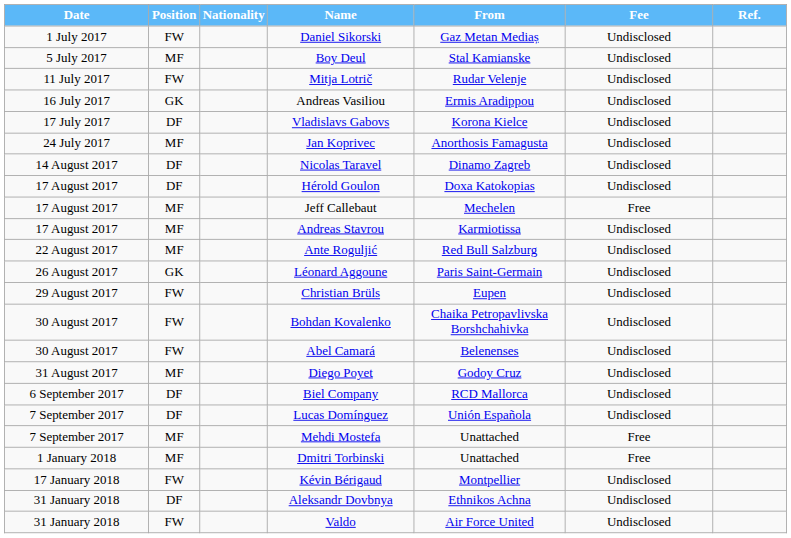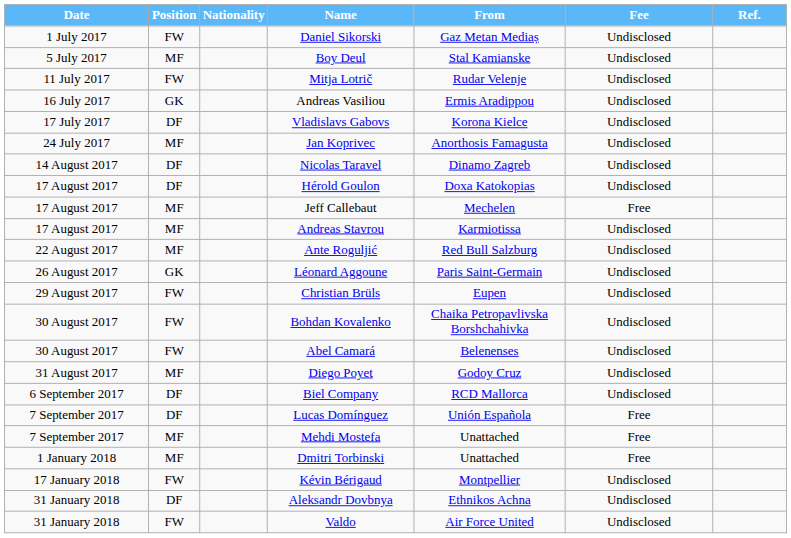 <table class="wikitable"  style="text-align:center; font-size:90%; ">
 <tr>
 <th style="background:#5BB8F8; color:white; width:200px;">Date</th>
 <th style="background:#5BB8F8; color:white; width:50px;">Position</th>
 <th style="background:#5BB8F8; color:white; width:50px;">Nationality</th>
 <th style="background:#5BB8F8; color:white; width:200px;">Name</th>
 <th style="background:#5BB8F8; color:white; width:200px;">From</th>
 <th style="background:#5BB8F8; color:white; width:200px;">Fee</th>
 <th style="background:#5BB8F8; color:white; width:100px;">Ref.</th>
 </tr>
 <tr>
 <td>1 July 2017</td>
 <td>FW</td>
 <td></td>
 <td><a href='#'>Daniel Sikorski</a></td>
 <td><a href='#'>Gaz Metan Mediaș</a></td>
 <td>Undisclosed</td>
 <td></td>
 </tr>
 <tr>
 <td>5 July 2017</td>
 <td>MF</td>
 <td></td>
 <td><a href='#'>Boy Deul</a></td>
 <td><a href='#'>Stal Kamianske</a></td>
 <td>Undisclosed</td>
 <td></td>
 </tr>
 <tr>
 <td>11 July 2017</td>
 <td>FW</td>
 <td></td>
 <td><a href='#'>Mitja Lotrič</a></td>
 <td><a href='#'>Rudar Velenje</a></td>
 <td>Undisclosed</td>
 <td></td>
 </tr>
 <tr>
 <td>16 July 2017</td>
 <td>GK</td>
 <td></td>
 <td>Andreas Vasiliou</td>
 <td><a href='#'>Ermis Aradippou</a></td>
 <td>Undisclosed</td>
 <td></td>
 </tr>
 <tr>
 <td>17 July 2017</td>
 <td>DF</td>
 <td></td>
 <td><a href='#'>Vladislavs Gabovs</a></td>
 <td><a href='#'>Korona Kielce</a></td>
 <td>Undisclosed</td>
 <td></td>
 </tr>
 <tr>
 <td>24 July 2017</td>
 <td>MF</td>
 <td></td>
 <td><a href='#'>Jan Koprivec</a></td>
 <td><a href='#'>Anorthosis Famagusta</a></td>
 <td>Undisclosed</td>
 <td></td>
 </tr>
 <tr>
 <td>14 August 2017</td>
 <td>DF</td>
 <td></td>
 <td><a href='#'>Nicolas Taravel</a></td>
 <td><a href='#'>Dinamo Zagreb</a></td>
 <td>Undisclosed</td>
 <td></td>
 </tr>
 <tr>
 <td>17 August 2017</td>
 <td>DF</td>
 <td></td>
 <td><a href='#'>Hérold Goulon</a></td>
 <td><a href='#'>Doxa Katokopias</a></td>
 <td>Undisclosed</td>
 <td></td>
 </tr>
 <tr>
 <td>17 August 2017</td>
 <td>MF</td>
 <td></td>
 <td>Jeff Callebaut</td>
 <td><a href='#'>Mechelen</a></td>
 <td>Free</td>
 <td></td>
 </tr>
 <tr>
 <td>17 August 2017</td>
 <td>MF</td>
 <td></td>
 <td><a href='#'>Andreas Stavrou</a></td>
 <td><a href='#'>Karmiotissa</a></td>
 <td>Undisclosed</td>
 <td></td>
 </tr>
 <tr>
 <td>22 August 2017</td>
 <td>MF</td>
 <td></td>
 <td><a href='#'>Ante Roguljić</a></td>
 <td><a href='#'>Red Bull Salzburg</a></td>
 <td>Undisclosed</td>
 <td></td>
 </tr>
 <tr>
 <td>26 August 2017</td>
 <td>GK</td>
 <td></td>
 <td><a href='#'>Léonard Aggoune</a></td>
 <td><a href='#'>Paris Saint-Germain</a></td>
 <td>Undisclosed</td>
 <td></td>
 </tr>
 <tr>
 <td>29 August 2017</td>
 <td>FW</td>
 <td></td>
 <td><a href='#'>Christian Brüls</a></td>
 <td><a href='#'>Eupen</a></td>
 <td>Undisclosed</td>
 <td></td>
 </tr>
 <tr>
 <td>30 August 2017</td>
 <td>FW</td>
 <td></td>
 <td><a href='#'>Bohdan Kovalenko</a></td>
 <td><a href='#'>Chaika Petropavlivska Borshchahivka</a></td>
 <td>Undisclosed</td>
 <td></td>
 </tr>
 <tr>
 <td>30 August 2017</td>
 <td>FW</td>
 <td></td>
 <td><a href='#'>Abel Camará</a></td>
 <td><a href='#'>Belenenses</a></td>
 <td>Undisclosed</td>
 <td></td>
 </tr>
 <tr>
 <td>31 August 2017</td>
 <td>MF</td>
 <td></td>
 <td><a href='#'>Diego Poyet</a></td>
 <td><a href='#'>Godoy Cruz</a></td>
 <td>Undisclosed</td>
 <td></td>
 </tr>
 <tr>
 <td>6 September 2017</td>
 <td>DF</td>
 <td></td>
 <td><a href='#'>Biel Company</a></td>
 <td><a href='#'>RCD Mallorca</a></td>
 <td>Undisclosed</td>
 <td></td>
 </tr>
 <tr>
 <td>7 September 2017</td>
 <td>DF</td>
 <td></td>
 <td><a href='#'>Lucas Domínguez</a></td>
 <td><a href='#'>Unión Española</a></td>
-<td>Undisclosed</td>
+<td>Free</td>
 <td></td>
 </tr>
 <tr>
 <td>7 September 2017</td>
 <td>MF</td>
 <td></td>
 <td><a href='#'>Mehdi Mostefa</a></td>
 <td>Unattached</td>
 <td>Free</td>
 <td></td>
 </tr>
 <tr>
 <td>1 January 2018</td>
 <td>MF</td>
 <td></td>
 <td><a href='#'>Dmitri Torbinski</a></td>
 <td>Unattached</td>
 <td>Free</td>
 <td></td>
 </tr>
 <tr>
 <td>17 January 2018</td>
 <td>FW</td>
 <td></td>
 <td><a href='#'>Kévin Bérigaud</a></td>
 <td><a href='#'>Montpellier</a></td>
 <td>Undisclosed</td>
 <td></td>
 </tr>
 <tr>
 <td>31 January 2018</td>
 <td>DF</td>
 <td></td>
 <td><a href='#'>Aleksandr Dovbnya</a></td>
 <td><a href='#'>Ethnikos Achna</a></td>
 <td>Undisclosed</td>
 <td></td>
 </tr>
 <tr>
 <td>31 January 2018</td>
 <td>FW</td>
 <td></td>
 <td><a href='#'>Valdo</a></td>
 <td><a href='#'>Air Force United</a></td>
 <td>Undisclosed</td>
 <td></td>
 </tr>
 </table>
